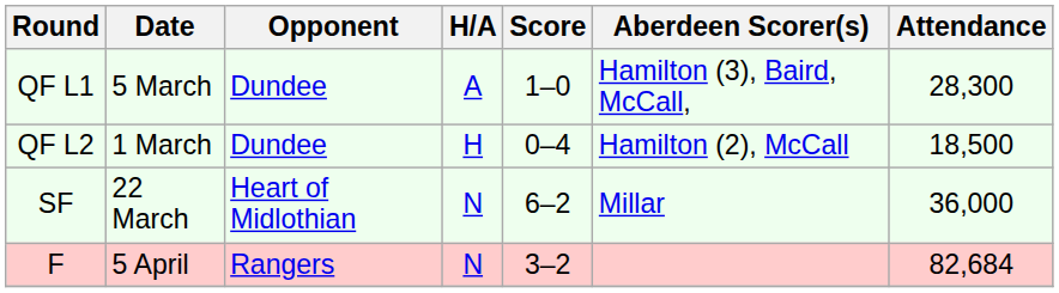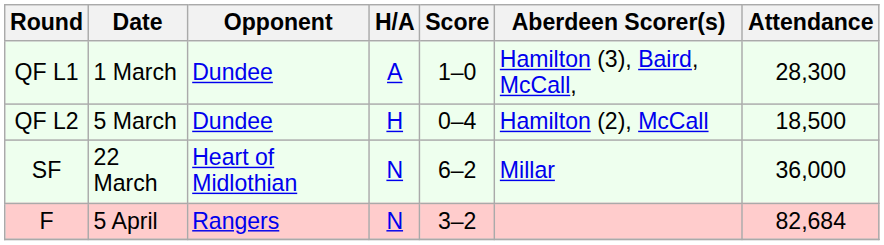 <table class="wikitable" style="text-align:center">
 <tr>
 <th>Round</th>
 <th>Date</th>
 <th>Opponent</th>
 <th>H/A</th>
 <th>Score</th>
 <th>Aberdeen Scorer(s)</th>
 <th>Attendance</th>
 </tr>
 <tr bgcolor=#EEFFEE>
 <td>QF L1</td>
-<td align=left>5 March</td>
+<td align=left>1 March</td>
 <td align=left><a href='#'>Dundee</a></td>
 <td><a href='#'>A</a></td>
 <td>1–0</td>
 <td align=left><a href='#'>Hamilton</a> (3), <a href='#'>Baird</a>, <a href='#'>McCall</a>,</td>
 <td>28,300</td>
 </tr>
 <tr bgcolor=#EEFFEE>
 <td>QF L2</td>
-<td align=left>1 March</td>
+<td align=left>5 March</td>
 <td align=left><a href='#'>Dundee</a></td>
 <td><a href='#'>H</a></td>
 <td>0–4</td>
 <td align=left><a href='#'>Hamilton</a> (2), <a href='#'>McCall</a></td>
 <td>18,500</td>
 </tr>
 <tr bgcolor=#EEFFEE>
 <td>SF</td>
 <td align=left>22 March</td>
 <td align=left><a href='#'>Heart of Midlothian</a></td>
 <td><a href='#'>N</a></td>
 <td>6–2</td>
 <td align=left><a href='#'>Millar</a></td>
 <td>36,000</td>
 </tr>
 <tr bgcolor=#FFCCCC>
 <td>F</td>
 <td align=left>5 April</td>
 <td align=left><a href='#'>Rangers</a></td>
 <td><a href='#'>N</a></td>
 <td>3–2</td>
 <td align=left></td>
 <td>82,684</td>
 </tr>
 <tr>
 </tr>
 </table>
